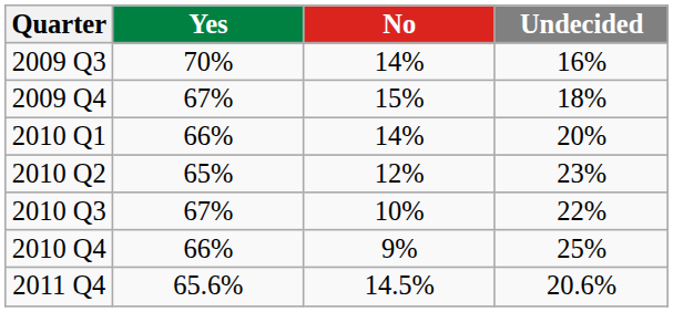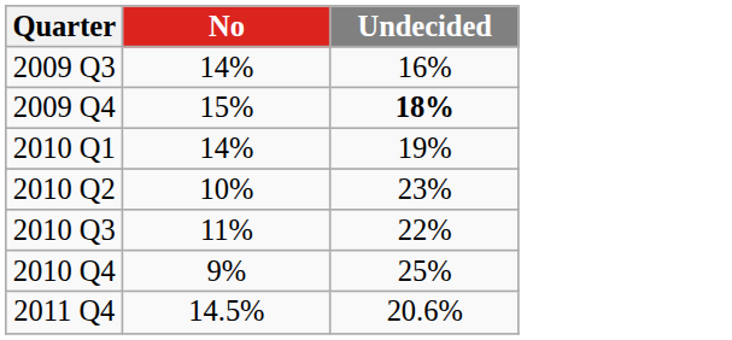 <table class="wikitable" style="text-align:center;font-size:95%;line-height:14px">
 <tr>
 <th !style="width:100px;">Quarter</th>
-<th style="background:#008142; color:white; width:100px;">Yes</th>
 <th style="background:#dc241f; color:white; width:100px;">No</th>
 <th style="background:gray; color:white; width:90px;">Undecided</th>
 </tr>
 <tr>
 <td>2009 Q3</td>
-<td>70%</td>
 <td>14%</td>
 <td>16%</td>
 </tr>
 <tr>
 <td>2009 Q4</td>
-<td>67%</td>
 <td>15%</td>
-<td>18%</td>
+<td><strong>18%</strong></td>
 </tr>
 <tr>
 <td>2010 Q1</td>
-<td>66%</td>
 <td>14%</td>
-<td>20%</td>
+<td>19%</td>
 </tr>
 <tr>
 <td>2010 Q2</td>
-<td>65%</td>
-<td>12%</td>
+<td>10%</td>
 <td>23%</td>
 </tr>
 <tr>
 <td>2010 Q3</td>
-<td>67%</td>
-<td>10%</td>
+<td>11%</td>
 <td>22%</td>
 </tr>
 <tr>
 <td>2010 Q4</td>
-<td>66%</td>
 <td>9%</td>
 <td>25%</td>
 </tr>
 <tr>
 <td>2011 Q4</td>
-<td>65.6%</td>
 <td>14.5%</td>
 <td>20.6%</td>
 </tr>
 </table>
